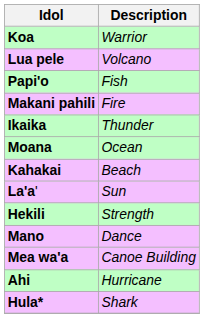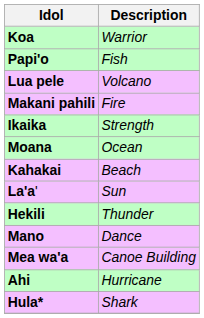 <table class="wikitable">
 <tr>
 <th>Idol</th>
 <th>Description</th>
 </tr>
 <tr style="background-color:#BFFFC5">
 <td><strong>Koa</strong></td>
 <td><em>Warrior</em></td>
 </tr>
+<tr style="background-color:#BFFFC5">
+<td><strong>Papi'o</strong></td>
+<td><em>Fish</em></td>
+</tr>
 <tr style="background-color:#F4BFFF">
 <td><strong>Lua pele</strong></td>
 <td><em>Volcano</em></td>
-</tr>
-<tr style="background-color:#BFFFC5">
-<td><strong>Papi'o</strong></td>
-<td><em>Fish</em></td>
 </tr>
 <tr style="background-color:#F4BFFF">
 <td><strong>Makani pahili</strong></td>
 <td><em>Fire</em></td>
 </tr>
 <tr style="background-color:#BFFFC5">
 <td><strong>Ikaika</strong></td>
-<td><em>Thunder</em></td>
+<td><em>Strength</em></td>
 </tr>
 <tr style="background-color:#BFFFC5">
 <td><strong>Moana</strong></td>
 <td><em>Ocean</em></td>
 </tr>
 <tr style="background-color:#F4BFFF">
 <td><strong>Kahakai</strong></td>
 <td><em>Beach</em></td>
 </tr>
 <tr style="background-color:#F4BFFF">
 <td><strong>La'a</strong>'</td>
 <td><em>Sun</em></td>
 </tr>
 <tr style="background-color:#BFFFC5">
 <td><strong>Hekili</strong></td>
-<td><em>Strength</em></td>
+<td><em>Thunder</em></td>
 </tr>
 <tr style="background-color:#F4BFFF">
 <td><strong>Mano</strong></td>
 <td><em><span>Dance</span></em></td>
 </tr>
 <tr style="background-color:#F4BFFF">
 <td><strong>Mea wa'a</strong></td>
 <td><em>Canoe Building</em></td>
 </tr>
 <tr style="background-color:#BFFFC5">
 <td><strong>Ahi</strong></td>
 <td><em>Hurricane</em></td>
 </tr>
 <tr style="background-color:#F4BFFF">
 <td><strong><span>Hula*</span></strong></td>
 <td><em>Shark</em></td>
 </tr>
 <tr>
 </tr>
 </table>
